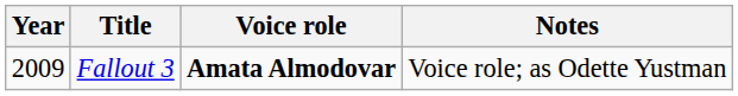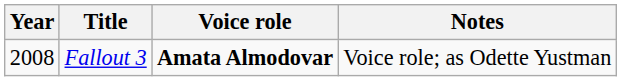 <table class="wikitable">
 <tr>
 <th>Year</th>
 <th>Title</th>
 <th>Voice role</th>
 <th>Notes</th>
 </tr>
 <tr>
-<td>2009</td>
+<td>2008</td>
 <td><em><a href='#'>Fallout 3</a></em></td>
 <td><strong>Amata Almodovar</strong></td>
 <td>Voice role; as Odette Yustman</td>
 </tr>
 </table>
